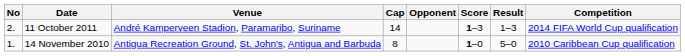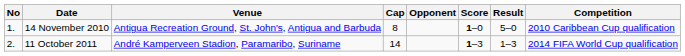 <table class="wikitable" style="font-size:85%;">
 <tr>
 <th>No</th>
 <th>Date</th>
 <th>Venue</th>
 <th>Cap</th>
 <th>Opponent</th>
 <th>Score</th>
 <th>Result</th>
 <th>Competition</th>
 </tr>
 <tr>
+<td>1.</td>
+<td>14 November 2010</td>
+<td><a href='#'>Antigua Recreation Ground</a>, <a href='#'>St. John's</a>, <a href='#'>Antigua and Barbuda</a></td>
+<td align="center">8</td>
+<td></td>
+<td align=center><strong>1</strong>–0</td>
+<td align=center>5–0</td>
+<td><a href='#'>2010 Caribbean Cup qualification</a></td>
+</tr>
+<tr>
 <td>2.</td>
 <td>11 October 2011</td>
 <td><a href='#'>André Kamperveen Stadion</a>, <a href='#'>Paramaribo</a>, <a href='#'>Suriname</a></td>
 <td align="center">14</td>
 <td></td>
 <td align=center><strong>1</strong>–3</td>
 <td align=center>1–3</td>
 <td><a href='#'>2014 FIFA World Cup qualification</a></td>
 </tr>
-<tr>
-<td>1.</td>
-<td>14 November 2010</td>
-<td><a href='#'>Antigua Recreation Ground</a>, <a href='#'>St. John's</a>, <a href='#'>Antigua and Barbuda</a></td>
-<td align="center">8</td>
-<td></td>
-<td align=center><strong>1</strong>–0</td>
-<td align=center>5–0</td>
-<td><a href='#'>2010 Caribbean Cup qualification</a></td>
-</tr>
 </table>
